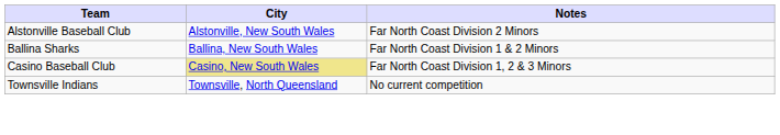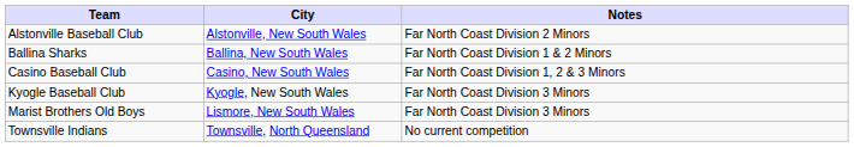 <table class="wikitable">
 <tr>
 <th style="background:#ddf; width:20%;">Team</th>
 <th style="background:#ddf; width:20%;">City</th>
 <th style="background:#ddf; width:45%;">Notes</th>
 </tr>
 <tr>
 <td>Alstonville Baseball Club</td>
 <td><a href='#'>Alstonville, New South Wales</a></td>
 <td>Far North Coast Division 2 Minors</td>
 </tr>
 <tr>
 <td>Ballina Sharks</td>
 <td><a href='#'>Ballina, New South Wales</a></td>
 <td>Far North Coast Division 1 & 2 Minors</td>
 </tr>
 <tr>
 <td>Casino Baseball Club</td>
-<td style="background: khaki;"><a href='#'>Casino, New South Wales</a></td>
+<td><a href='#'>Casino, New South Wales</a></td>
 <td>Far North Coast Division 1, 2 & 3 Minors</td>
+</tr>
+<tr>
+<td>Kyogle Baseball Club</td>
+<td><a href='#'>Kyogle</a>, New South Wales</td>
+<td>Far North Coast Division 3 Minors</td>
+</tr>
+<tr>
+<td>Marist Brothers Old Boys</td>
+<td><a href='#'>Lismore, New South Wales</a></td>
+<td>Far North Coast Division 3 Minors</td>
 </tr>
 <tr>
 <td>Townsville Indians</td>
 <td><a href='#'>Townsville</a>, <a href='#'>North Queensland</a></td>
 <td>No current competition</td>
 </tr>
 </table>
